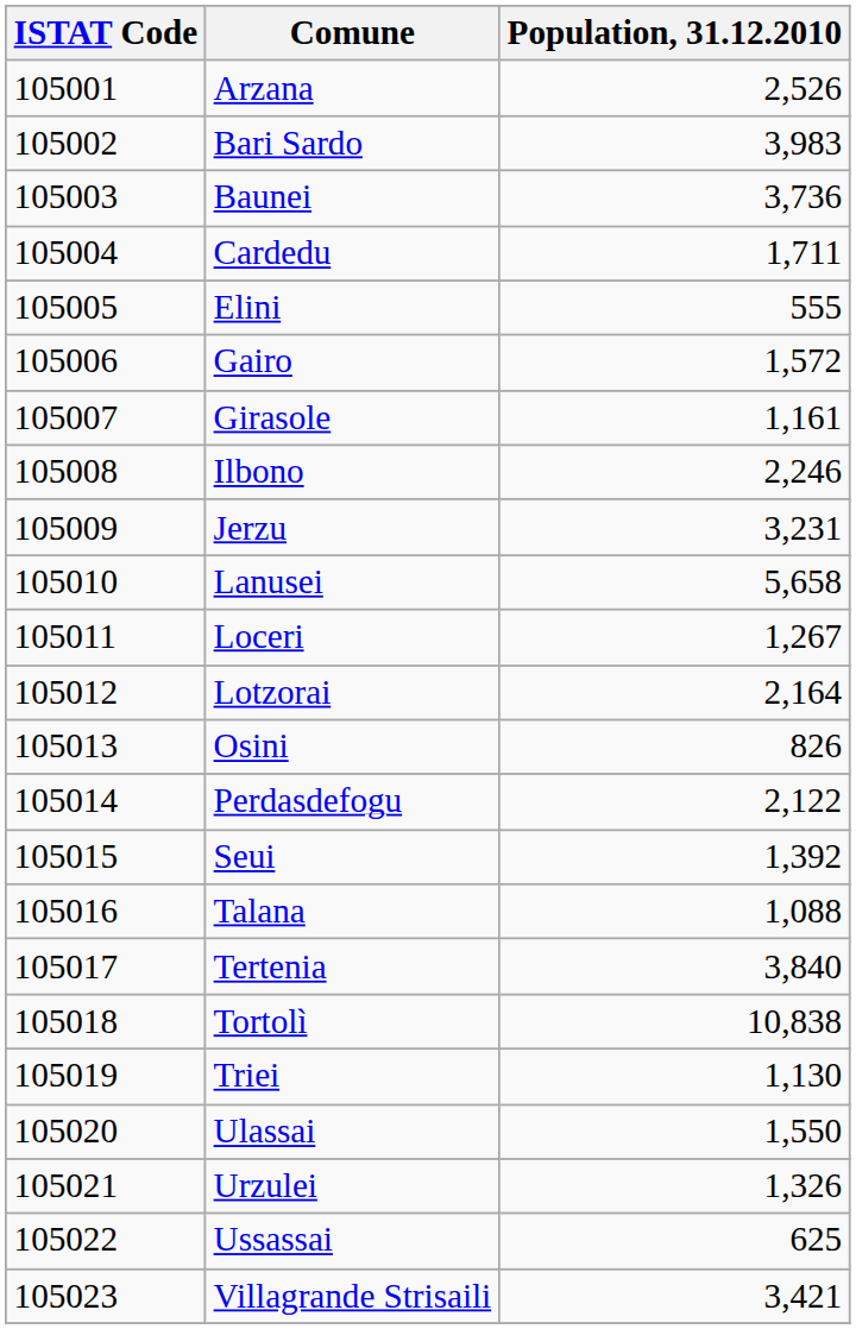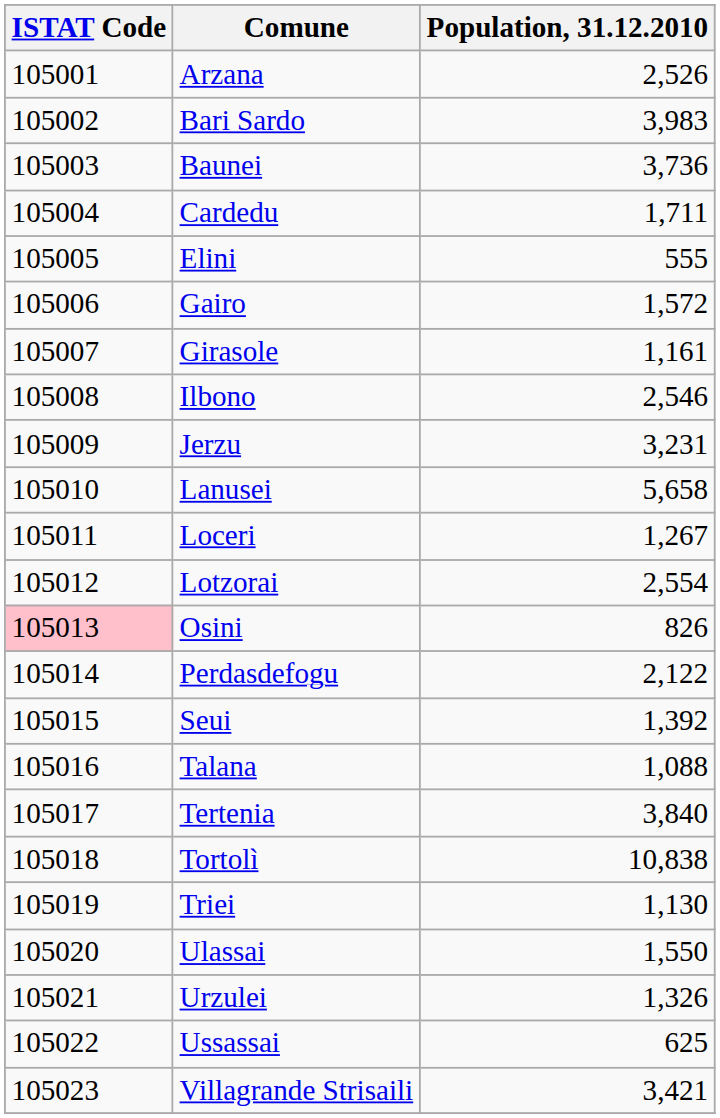 <table class="wikitable sortable">
 <tr>
 <th><a href='#'>ISTAT</a> Code</th>
 <th>Comune</th>
 <th>Population, 31.12.2010</th>
 </tr>
 <tr>
 <td 10>105001</td>
 <td><a href='#'>Arzana</a></td>
 <td align="right">2,526</td>
 </tr>
 <tr>
 <td>105002</td>
 <td><a href='#'>Bari Sardo</a></td>
 <td align="right">3,983</td>
 </tr>
 <tr>
 <td>105003</td>
 <td><a href='#'>Baunei</a></td>
 <td align="right">3,736</td>
 </tr>
 <tr>
 <td>105004</td>
 <td><a href='#'>Cardedu</a></td>
 <td align="right">1,711</td>
 </tr>
 <tr>
 <td>105005</td>
 <td><a href='#'>Elini</a></td>
 <td align="right">555</td>
 </tr>
 <tr>
 <td>105006</td>
 <td><a href='#'>Gairo</a></td>
 <td align="right">1,572</td>
 </tr>
 <tr>
 <td>105007</td>
 <td><a href='#'>Girasole</a></td>
 <td align="right">1,161</td>
 </tr>
 <tr>
 <td>105008</td>
 <td><a href='#'>Ilbono</a></td>
-<td align="right">2,246</td>
+<td align="right">2,546</td>
 </tr>
 <tr>
 <td>105009</td>
 <td><a href='#'>Jerzu</a></td>
 <td align="right">3,231</td>
 </tr>
 <tr>
 <td>105010</td>
 <td><a href='#'>Lanusei</a></td>
 <td align="right">5,658</td>
 </tr>
 <tr>
 <td>105011</td>
 <td><a href='#'>Loceri</a></td>
 <td align="right">1,267</td>
 </tr>
 <tr>
 <td>105012</td>
 <td><a href='#'>Lotzorai</a></td>
-<td align="right">2,164</td>
+<td align="right">2,554</td>
 </tr>
 <tr>
-<td>105013</td>
+<td style="background: pink;">105013</td>
 <td><a href='#'>Osini</a></td>
 <td align="right">826</td>
 </tr>
 <tr>
 <td>105014</td>
 <td><a href='#'>Perdasdefogu</a></td>
 <td align="right">2,122</td>
 </tr>
 <tr>
 <td>105015</td>
 <td><a href='#'>Seui</a></td>
 <td align="right">1,392</td>
 </tr>
 <tr>
 <td>105016</td>
 <td><a href='#'>Talana</a></td>
 <td align="right">1,088</td>
 </tr>
 <tr>
 <td>105017</td>
 <td><a href='#'>Tertenia</a></td>
 <td align="right">3,840</td>
 </tr>
 <tr>
 <td>105018</td>
 <td><a href='#'>Tortolì</a></td>
 <td align="right">10,838</td>
 </tr>
 <tr>
 <td>105019</td>
 <td><a href='#'>Triei</a></td>
 <td align="right">1,130</td>
 </tr>
 <tr>
 <td>105020</td>
 <td><a href='#'>Ulassai</a></td>
 <td align="right">1,550</td>
 </tr>
 <tr>
 <td>105021</td>
 <td><a href='#'>Urzulei</a></td>
 <td align="right">1,326</td>
 </tr>
 <tr>
 <td>105022</td>
 <td><a href='#'>Ussassai</a></td>
 <td align="right">625</td>
 </tr>
 <tr>
 <td>105023</td>
 <td><a href='#'>Villagrande Strisaili</a></td>
 <td align="right">3,421</td>
 </tr>
 <tr>
 </tr>
 </table>
